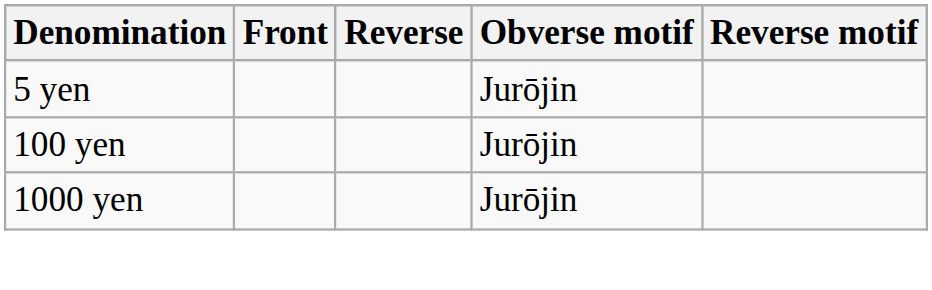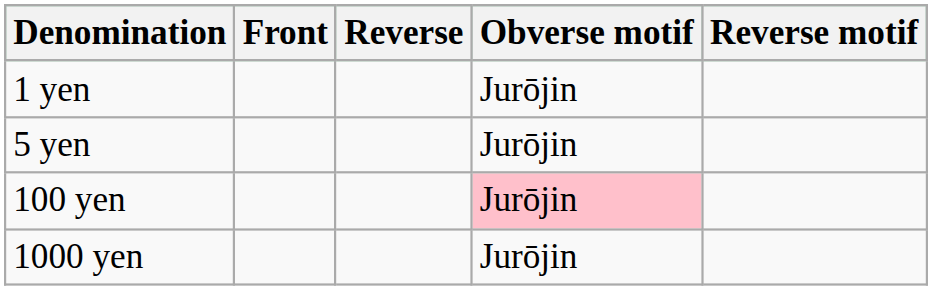 <table class="wikitable">
 <tr style="background:#2E8B57;">
 <th>Denomination</th>
 <th>Front</th>
 <th>Reverse</th>
 <th>Obverse motif</th>
 <th>Reverse motif</th>
+</tr>
+<tr>
+<td>1 yen</td>
+<td></td>
+<td></td>
+<td>Jurōjin</td>
+<td></td>
 </tr>
 <tr>
 <td>5 yen</td>
 <td></td>
 <td></td>
 <td>Jurōjin</td>
 <td></td>
 </tr>
 <tr>
 <td>100 yen</td>
 <td></td>
 <td></td>
-<td>Jurōjin</td>
+<td style="background: pink;">Jurōjin</td>
 <td></td>
 </tr>
 <tr>
 <td>1000 yen<br></td>
 <td></td>
 <td></td>
 <td>Jurōjin</td>
 <td></td>
 </tr>
 </table>
